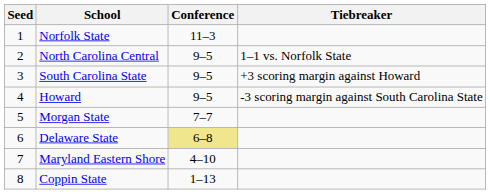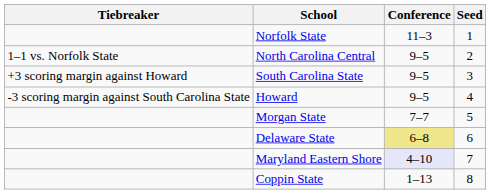 <table class="wikitable" style="text-align:center">
 <tr>
-<th>Seed</th>
+<th>Tiebreaker</th>
 <th>School</th>
 <th>Conference</th>
-<th>Tiebreaker</th>
+<th>Seed</th>
 </tr>
 <tr>
-<td>1</td>
+<td></td>
 <td align="left"><a href='#'>Norfolk State</a></td>
 <td>11–3</td>
-<td></td>
+<td>1</td>
 </tr>
 <tr>
-<td>2</td>
+<td align="left">1–1 vs. Norfolk State</td>
 <td align="left"><a href='#'>North Carolina Central</a></td>
 <td>9–5</td>
-<td align="left">1–1 vs. Norfolk State</td>
+<td>2</td>
 </tr>
 <tr>
-<td>3</td>
+<td align="left">+3 scoring margin against Howard</td>
 <td align="left"><a href='#'>South Carolina State</a></td>
 <td>9–5</td>
-<td align="left">+3 scoring margin against Howard</td>
+<td>3</td>
 </tr>
 <tr>
-<td>4</td>
+<td align="left">-3 scoring margin against South Carolina State</td>
 <td align="left"><a href='#'>Howard</a></td>
 <td>9–5</td>
-<td align="left">-3 scoring margin against South Carolina State</td>
+<td>4</td>
 </tr>
 <tr>
-<td>5</td>
+<td></td>
 <td align="left"><a href='#'>Morgan State</a></td>
 <td>7–7</td>
-<td></td>
+<td>5</td>
 </tr>
 <tr>
-<td>6</td>
+<td></td>
 <td align="left"><a href='#'>Delaware State</a></td>
 <td style="background: khaki;">6–8</td>
-<td></td>
+<td>6</td>
 </tr>
 <tr>
+<td></td>
+<td align="left"><a href='#'>Maryland Eastern Shore</a></td>
+<td style="background: lavender;">4–10</td>
 <td>7</td>
-<td align="left"><a href='#'>Maryland Eastern Shore</a></td>
-<td>4–10</td>
-<td></td>
 </tr>
 <tr>
-<td>8</td>
+<td></td>
 <td align="left"><a href='#'>Coppin State</a></td>
 <td>1–13</td>
-<td></td>
+<td>8</td>
 </tr>
 </table>
